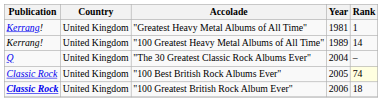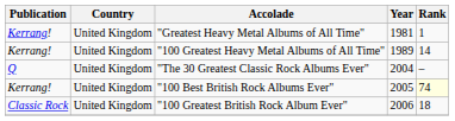 <table class="wikitable sortable">
 <tr>
 <th>Publication</th>
 <th>Country</th>
 <th>Accolade</th>
 <th>Year</th>
 <th style="text-align:center;">Rank</th>
 </tr>
 <tr>
 <td><em><a href='#'>Kerrang</a>!</em></td>
 <td>United Kingdom</td>
 <td>"Greatest Heavy Metal Albums of All Time"</td>
 <td>1981</td>
 <td>1</td>
 </tr>
 <tr>
 <td><em>Kerrang!</em></td>
 <td>United Kingdom</td>
 <td>"100 Greatest Heavy Metal Albums of All Time"</td>
 <td>1989</td>
 <td>14</td>
 </tr>
 <tr>
 <td><em><a href='#'>Q</a></em></td>
 <td>United Kingdom</td>
 <td>"The 30 Greatest Classic Rock Albums Ever"</td>
 <td>2004</td>
 <td>–</td>
 </tr>
 <tr>
-<td><em><a href='#'>Classic Rock</a></em></td>
+<td><em>Kerrang!</em></td>
 <td>United Kingdom</td>
 <td>"100 Best British Rock Albums Ever"</td>
 <td>2005</td>
 <td style="background: lightyellow;">74</td>
 </tr>
 <tr>
-<td><strong><em><a href='#'>Classic Rock</a></em></strong></td>
+<td><em><a href='#'>Classic Rock</a></em></td>
 <td>United Kingdom</td>
 <td>"100 Greatest British Rock Album Ever"</td>
 <td>2006</td>
 <td>18</td>
 </tr>
 <tr>
 </tr>
 </table>
